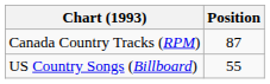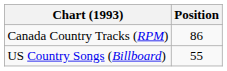 <table class="wikitable sortable">
 <tr>
 <th scope="col">Chart (1993)</th>
 <th scope="col">Position</th>
 </tr>
 <tr>
 <td>Canada Country Tracks (<em><a href='#'>RPM</a></em>)</td>
-<td align="center">87</td>
+<td align="center">86</td>
 </tr>
 <tr>
 <td>US <a href='#'>Country Songs</a> (<em><a href='#'>Billboard</a></em>)</td>
 <td align="center">55</td>
 </tr>
 </table>
